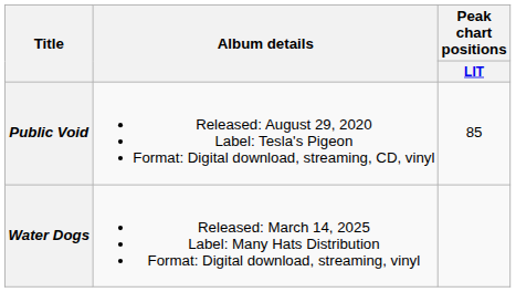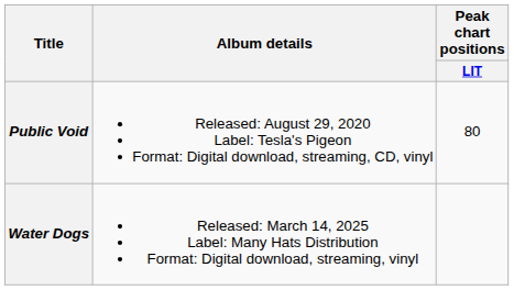 <table class="wikitable plainrowheaders" style="text-align:center">
 <tr>
 <th scope="col" rowspan="2">Title</th>
 <th scope="col" rowspan="2">Album details</th>
 <th scope="col" colspan="1">Peak chart positions</th>
 </tr>
 <tr>
 <th scope="col" style="width:2.5em;font-size:90%;"><a href='#'>LIT</a><br></th>
 </tr>
 <tr>
 <th scope="row"><em>Public Void</em></th>
 <td><br><ul><li>Released: August 29, 2020</li><li>Label: Tesla's Pigeon</li><li>Format: Digital download, streaming, CD, vinyl</li></ul></td>
-<td>85</td>
+<td>80</td>
 </tr>
 <tr>
 <th scope="row"><em>Water Dogs</em></th>
 <td><br><ul><li>Released: March 14, 2025</li><li>Label: Many Hats Distribution</li><li>Format: Digital download, streaming, vinyl</li></ul></td>
 </tr>
 </table>
